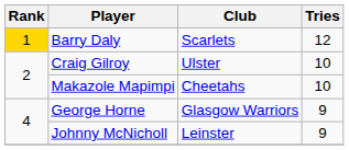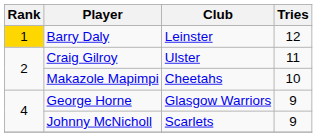 <table class="wikitable" style="text-align:center">
 <tr>
 <th>Rank</th>
 <th>Player</th>
 <th>Club</th>
 <th>Tries</th>
 </tr>
 <tr>
 <td style="background: gold;">1</td>
 <td align=left><a href='#'>Barry Daly</a></td>
-<td align=left><a href='#'>Scarlets</a></td>
+<td align=left><a href='#'>Leinster</a></td>
 <td>12</td>
 </tr>
 <tr>
 <td rowspan=2>2</td>
 <td align=left><a href='#'>Craig Gilroy</a></td>
 <td align=left><a href='#'>Ulster</a></td>
-<td>10</td>
+<td>11</td>
 </tr>
 <tr>
 <td align=left><a href='#'>Makazole Mapimpi</a></td>
 <td align=left><a href='#'>Cheetahs</a></td>
 <td>10</td>
 </tr>
 <tr>
 <td rowspan=2>4</td>
 <td align=left><a href='#'>George Horne</a></td>
 <td align=left><a href='#'>Glasgow Warriors</a></td>
 <td>9</td>
 </tr>
 <tr>
 <td align=left><a href='#'>Johnny McNicholl</a></td>
-<td align=left><a href='#'>Leinster</a></td>
+<td align=left><a href='#'>Scarlets</a></td>
 <td>9</td>
 </tr>
 <tr>
 </tr>
 </table>
